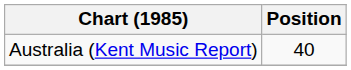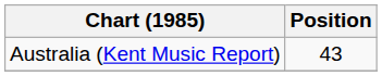 <table class="wikitable sortable" border="1">
 <tr>
 <th scope="col">Chart (1985)</th>
 <th scope="col">Position</th>
 </tr>
 <tr>
 <td align="left">Australia (<a href='#'>Kent Music Report</a>)</td>
-<td align="center">40</td>
+<td align="center">43</td>
 </tr>
 <tr>
 </tr>
 </table>
